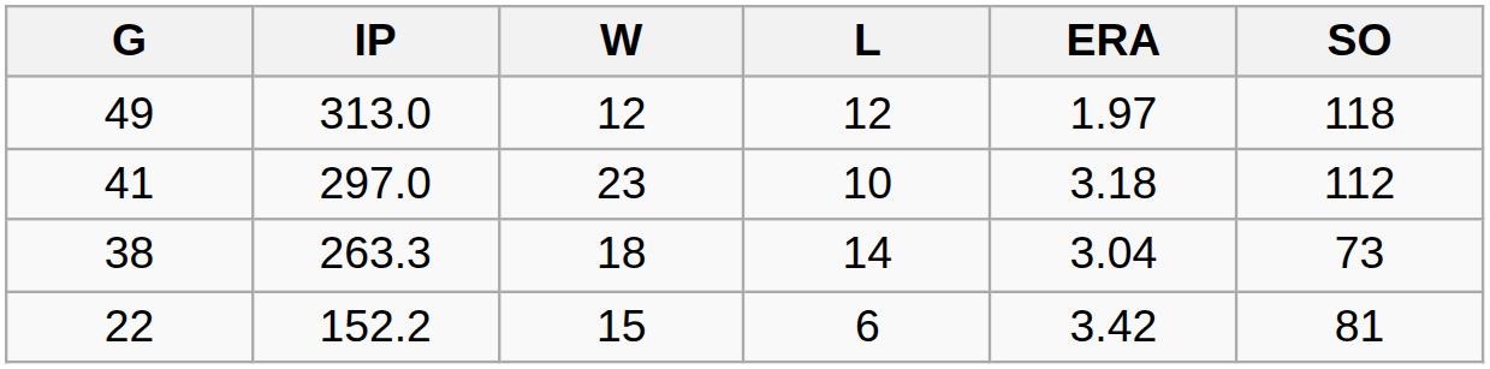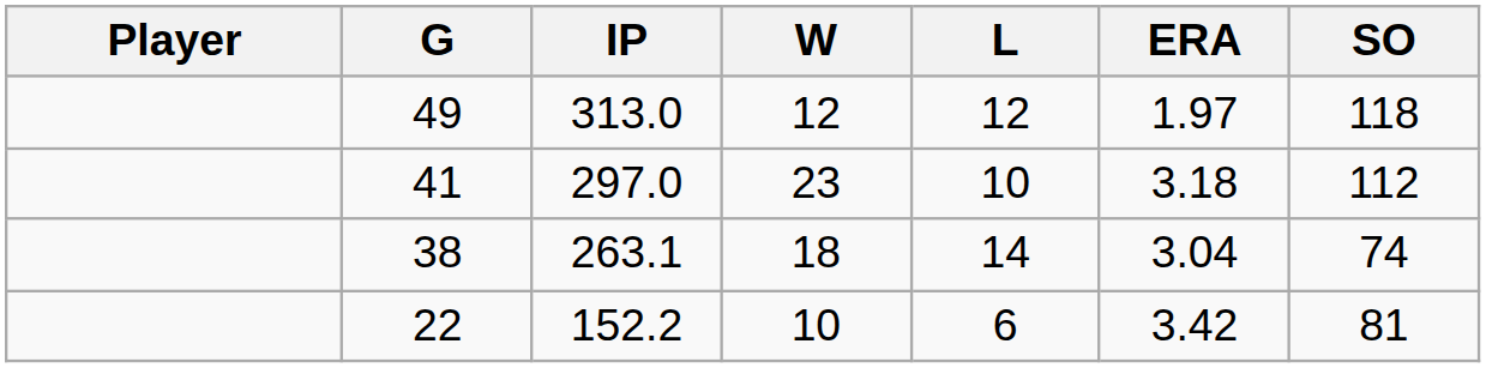 <table class="wikitable sortable">
 <tr>
+<th bgcolor="#DDDDFF" width="16%">Player</th>
 <th bgcolor="#DDDDFF" width="9%">G</th>
 <th bgcolor="#DDDDFF" width="9%">IP</th>
 <th bgcolor="#DDDDFF" width="9%">W</th>
 <th bgcolor="#DDDDFF" width="9%">L</th>
 <th bgcolor="#DDDDFF" width="9%">ERA</th>
 <th bgcolor="#DDDDFF" width="9%">SO</th>
 </tr>
 <tr align="center">
+<td></td>
 <td>49</td>
 <td>313.0</td>
 <td>12</td>
 <td>12</td>
 <td>1.97</td>
 <td>118</td>
 </tr>
 <tr align="center">
+<td></td>
 <td>41</td>
 <td>297.0</td>
 <td>23</td>
 <td>10</td>
 <td>3.18</td>
 <td>112</td>
 </tr>
 <tr align="center">
+<td></td>
 <td>38</td>
-<td>263.3</td>
+<td>263.1</td>
 <td>18</td>
 <td>14</td>
 <td>3.04</td>
-<td>73</td>
+<td>74</td>
 </tr>
 <tr align="center">
+<td></td>
 <td>22</td>
 <td>152.2</td>
-<td>15</td>
+<td>10</td>
 <td>6</td>
 <td>3.42</td>
 <td>81</td>
 </tr>
 </table>
